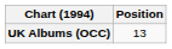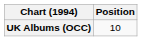 <table class="wikitable plainrowheaders">
 <tr>
 <th>Chart (1994)</th>
 <th>Position</th>
 </tr>
 <tr>
 <th scope="row">UK Albums (OCC)</th>
-<td style="text-align:center;">13</td>
+<td style="text-align:center;">10</td>
 </tr>
 </table>
